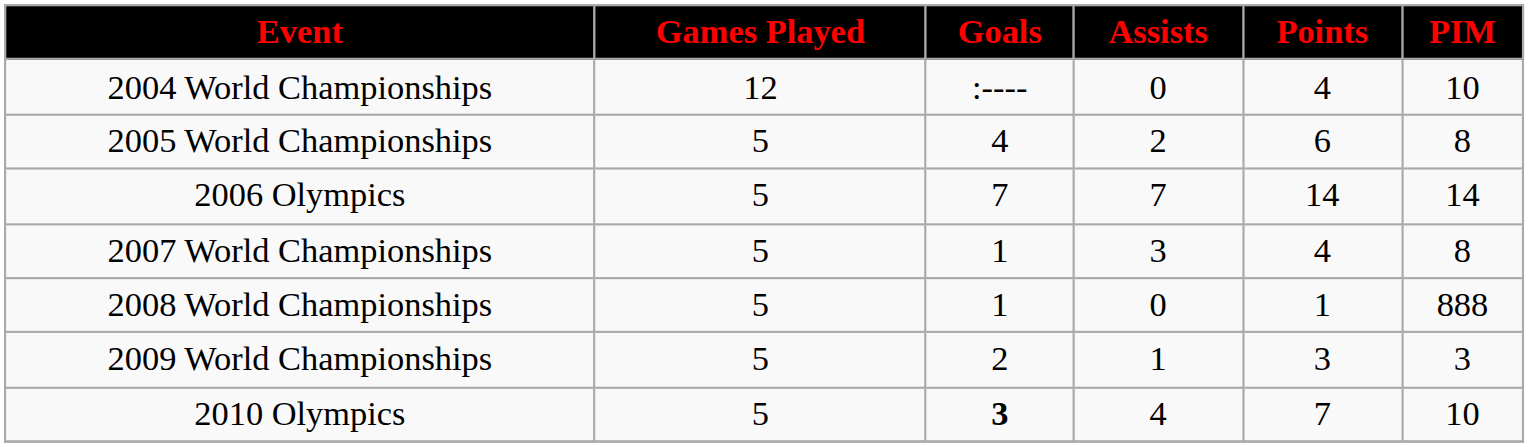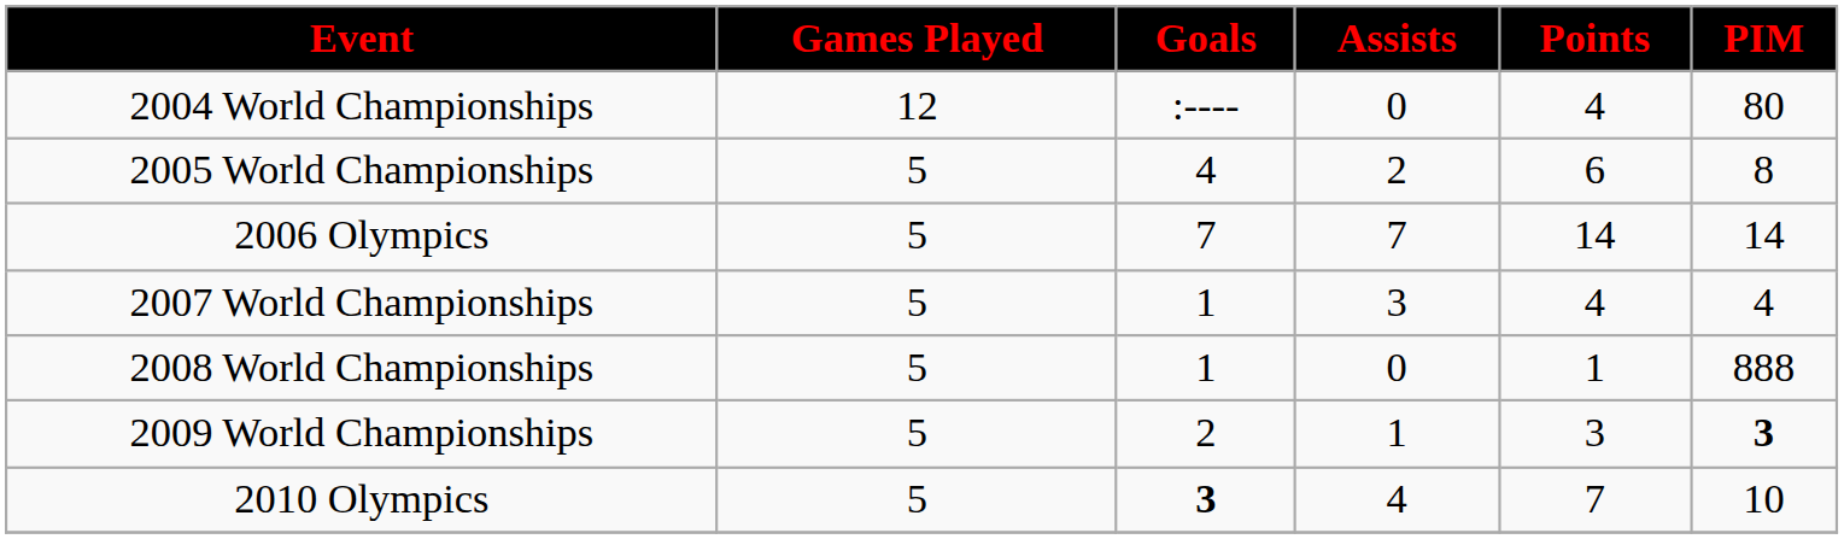 <table class="wikitable" width="80%">
 <tr align="center"  style="background:black;color:red;">
 <td><strong>Event</strong></td>
 <td><strong>Games Played</strong></td>
 <td><strong>Goals</strong></td>
 <td><strong>Assists</strong></td>
 <td><strong>Points</strong></td>
 <td><strong>PIM</strong></td>
 </tr>
 <tr align="center" bgcolor="">
 <td>2004 World Championships</td>
 <td>12</td>
 <td>:----</td>
 <td>0</td>
 <td>4</td>
-<td>10</td>
+<td>80</td>
 </tr>
 <tr align="center" bgcolor="">
 <td>2005 World Championships</td>
 <td>5</td>
 <td>4</td>
 <td>2</td>
 <td>6</td>
 <td>8</td>
 </tr>
 <tr align="center" bgcolor="">
 <td>2006 Olympics</td>
 <td>5</td>
 <td>7</td>
 <td>7</td>
 <td>14</td>
 <td>14</td>
 </tr>
 <tr align="center" bgcolor="">
 <td>2007 World Championships</td>
 <td>5</td>
 <td>1</td>
 <td>3</td>
 <td>4</td>
-<td>8</td>
+<td>4</td>
 </tr>
 <tr align="center" bgcolor="">
 <td>2008 World Championships</td>
 <td>5</td>
 <td>1</td>
 <td>0</td>
 <td>1</td>
 <td>888</td>
 </tr>
 <tr align="center" bgcolor="">
 <td>2009 World Championships</td>
 <td>5</td>
 <td>2</td>
 <td>1</td>
 <td>3</td>
-<td>3</td>
+<td><strong>3</strong></td>
 </tr>
 <tr align="center" bgcolor="">
 <td>2010 Olympics</td>
 <td>5</td>
 <td><strong>3</strong></td>
 <td>4</td>
 <td>7</td>
 <td>10</td>
 </tr>
 <tr align="center" bgcolor="">
 </tr>
 </table>
